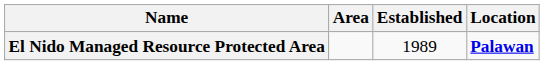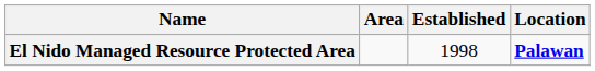 <table class="wikitable sortable plainrowheaders toptextcells" style="text-align:center;">
 <tr>
 <th scope="col">Name</th>
 <th scope="col">Area</th>
 <th scope="col">Established</th>
 <th scope="col">Location</th>
 </tr>
 <tr>
 <th scope="row">El Nido Managed Resource Protected Area</th>
 <td style="text-align:right;"></td>
-<td>1989</td>
+<td>1998</td>
 <td style="text-align:left;"><strong><a href='#'>Palawan</a></strong></td>
 </tr>
 </table>
